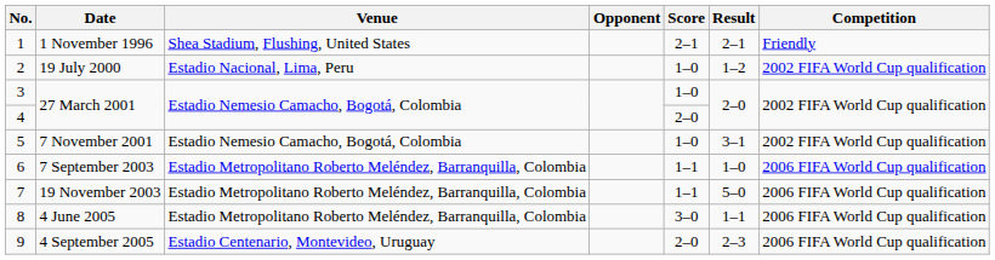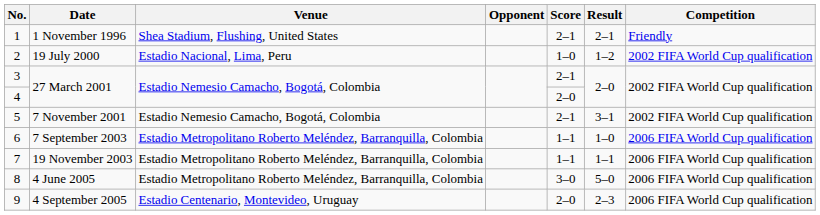 <table class="wikitable sortable">
 <tr>
 <th scope="col">No.</th>
 <th scope="col">Date</th>
 <th scope="col">Venue</th>
 <th scope="col">Opponent</th>
 <th scope="col">Score</th>
 <th scope="col">Result</th>
 <th scope="col">Competition</th>
 </tr>
 <tr>
 <td style="text-align:center">1</td>
 <td>1 November 1996</td>
 <td><a href='#'>Shea Stadium</a>, <a href='#'>Flushing</a>, United States</td>
 <td></td>
 <td style="text-align:center">2–1</td>
 <td style="text-align:center">2–1</td>
 <td><a href='#'>Friendly</a></td>
 </tr>
 <tr>
 <td style="text-align:center">2</td>
 <td>19 July 2000</td>
 <td><a href='#'>Estadio Nacional</a>, <a href='#'>Lima</a>, Peru</td>
 <td></td>
 <td style="text-align:center">1–0</td>
 <td style="text-align:center">1–2</td>
 <td><a href='#'>2002 FIFA World Cup qualification</a></td>
 </tr>
 <tr>
 <td style="text-align:center">3</td>
 <td rowspan="2">27 March 2001</td>
 <td rowspan="2"><a href='#'>Estadio Nemesio Camacho</a>, <a href='#'>Bogotá</a>, Colombia</td>
 <td rowspan="2"></td>
-<td style="text-align:center">1–0</td>
+<td style="text-align:center">2–1</td>
 <td rowspan="2" style="text-align:center">2–0</td>
 <td rowspan="2">2002 FIFA World Cup qualification</td>
 </tr>
 <tr>
 <td style="text-align:center">4</td>
 <td style="text-align:center">2–0</td>
 </tr>
 <tr>
 <td style="text-align:center">5</td>
 <td>7 November 2001</td>
 <td>Estadio Nemesio Camacho, Bogotá, Colombia</td>
 <td></td>
-<td style="text-align:center">1–0</td>
+<td style="text-align:center">2–1</td>
 <td style="text-align:center">3–1</td>
 <td>2002 FIFA World Cup qualification</td>
 </tr>
 <tr>
 <td style="text-align:center">6</td>
 <td>7 September 2003</td>
 <td><a href='#'>Estadio Metropolitano Roberto Meléndez</a>, <a href='#'>Barranquilla</a>, Colombia</td>
 <td></td>
 <td style="text-align:center">1–1</td>
 <td style="text-align:center">1–0</td>
 <td><a href='#'>2006 FIFA World Cup qualification</a></td>
 </tr>
 <tr>
 <td style="text-align:center">7</td>
 <td>19 November 2003</td>
 <td>Estadio Metropolitano Roberto Meléndez, Barranquilla, Colombia</td>
 <td></td>
 <td style="text-align:center">1–1</td>
-<td style="text-align:center">5–0</td>
+<td style="text-align:center">1–1</td>
 <td>2006 FIFA World Cup qualification</td>
 </tr>
 <tr>
 <td style="text-align:center">8</td>
 <td>4 June 2005</td>
 <td>Estadio Metropolitano Roberto Meléndez, Barranquilla, Colombia</td>
 <td></td>
 <td style="text-align:center">3–0</td>
-<td style="text-align:center">1–1</td>
+<td style="text-align:center">5–0</td>
 <td>2006 FIFA World Cup qualification</td>
 </tr>
 <tr>
 <td style="text-align:center">9</td>
 <td>4 September 2005</td>
 <td><a href='#'>Estadio Centenario</a>, <a href='#'>Montevideo</a>, Uruguay</td>
 <td></td>
 <td style="text-align:center">2–0</td>
 <td style="text-align:center">2–3</td>
 <td>2006 FIFA World Cup qualification</td>
 </tr>
 </table>
